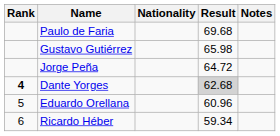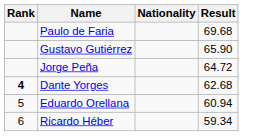 <table class="wikitable sortable" style="text-align:center">
 <tr>
 <th>Rank</th>
 <th>Name</th>
 <th>Nationality</th>
 <th>Result</th>
-<th>Notes</th>
 </tr>
 <tr>
 <td></td>
 <td align=left><a href='#'>Paulo de Faria</a></td>
 <td align=left></td>
 <td>69.68</td>
-<td></td>
 </tr>
 <tr>
 <td></td>
 <td align=left><a href='#'>Gustavo Gutiérrez</a></td>
 <td align=left></td>
-<td>65.98</td>
-<td></td>
+<td>65.90</td>
 </tr>
 <tr>
 <td></td>
 <td align=left><a href='#'>Jorge Peña</a></td>
 <td align=left></td>
 <td>64.72</td>
-<td></td>
 </tr>
 <tr>
 <td><strong>4</strong></td>
 <td align=left><a href='#'>Dante Yorges</a></td>
 <td align=left></td>
-<td style="background: lightgrey;">62.68</td>
-<td></td>
+<td>62.68</td>
 </tr>
 <tr>
 <td>5</td>
 <td align=left><a href='#'>Eduardo Orellana</a></td>
 <td align=left></td>
-<td>60.96</td>
-<td></td>
+<td>60.94</td>
 </tr>
 <tr>
 <td>6</td>
 <td align=left><a href='#'>Ricardo Héber</a></td>
 <td align=left></td>
 <td>59.34</td>
-<td></td>
 </tr>
 </table>
